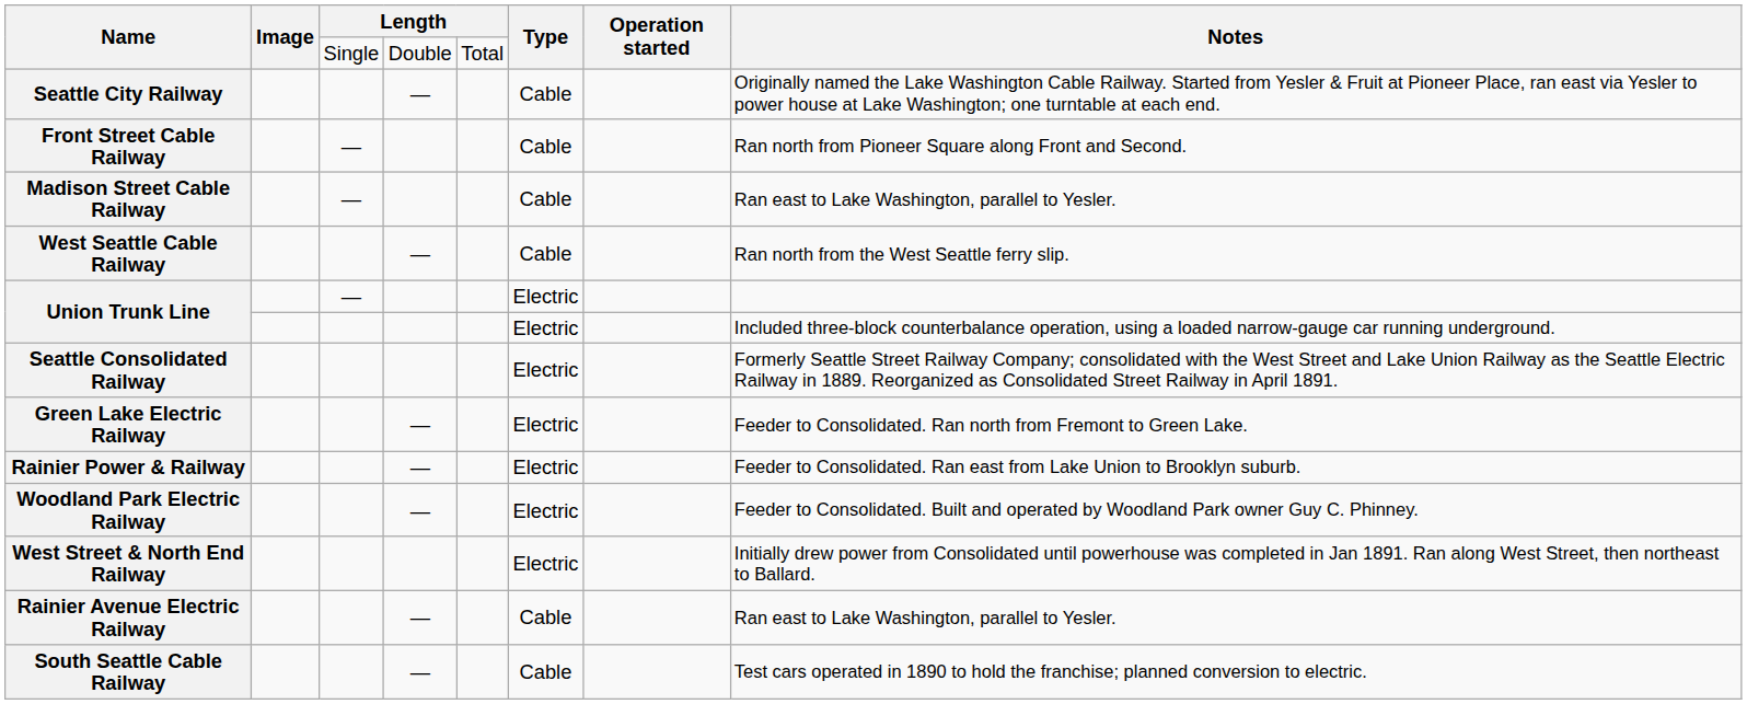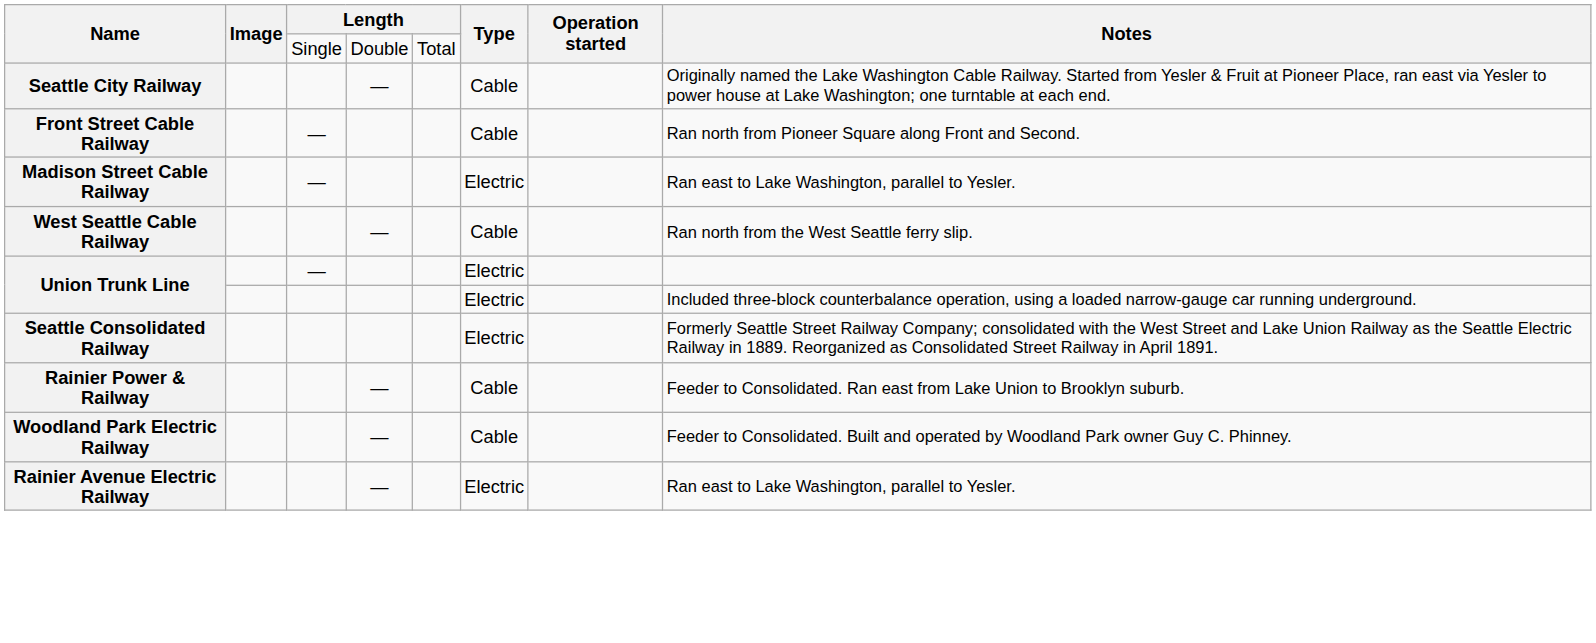 <table class="wikitable" style="font-size:90%;text-align:center;">
 <tr>
 <th rowspan=2>Name</th>
 <th rowspan=2>Image</th>
 <th colspan=3>Length</th>
 <th rowspan=2>Type</th>
 <th rowspan=2>Operation started</th>
 <th rowspan=2>Notes</th>
 </tr>
 <tr>
 <td>Single</td>
 <td>Double</td>
 <td>Total</td>
 </tr>
 <tr>
 <th>Seattle City Railway</th>
 <td></td>
 <td></td>
 <td>—</td>
 <td></td>
 <td>Cable</td>
 <td></td>
 <td style="font-size:90%;text-align:left;">Originally named the Lake Washington Cable Railway. Started from Yesler & Fruit at Pioneer Place, ran east via Yesler to power house at Lake Washington; one turntable at each end.</td>
 </tr>
 <tr>
 <th>Front Street Cable Railway</th>
 <td></td>
 <td>—</td>
 <td></td>
 <td></td>
 <td>Cable</td>
 <td></td>
 <td style="font-size:90%;text-align:left;">Ran north from Pioneer Square along Front and Second.</td>
 </tr>
 <tr>
 <th>Madison Street Cable Railway</th>
 <td></td>
 <td>—</td>
 <td></td>
 <td></td>
-<td>Cable</td>
+<td>Electric</td>
 <td></td>
 <td style="font-size:90%;text-align:left;">Ran east to Lake Washington, parallel to Yesler.</td>
 </tr>
 <tr>
 <th>West Seattle Cable Railway</th>
 <td></td>
 <td></td>
 <td>—</td>
 <td></td>
 <td>Cable</td>
 <td></td>
 <td style="font-size:90%;text-align:left;">Ran north from the West Seattle ferry slip.</td>
 </tr>
 <tr>
 <th rowspan=2>Union Trunk Line</th>
 <td></td>
 <td>—</td>
 <td></td>
 <td></td>
 <td>Electric</td>
 <td></td>
 <td style="font-size:90%;text-align:left;"></td>
 </tr>
 <tr>
 <td></td>
 <td></td>
 <td></td>
 <td></td>
 <td>Electric</td>
 <td></td>
 <td style="font-size:90%;text-align:left;">Included three-block counterbalance operation, using a loaded narrow-gauge car running underground.</td>
 </tr>
 <tr>
 <th>Seattle Consolidated Railway</th>
 <td></td>
 <td></td>
 <td></td>
 <td></td>
 <td>Electric</td>
 <td></td>
 <td style="font-size:90%;text-align:left;">Formerly Seattle Street Railway Company; consolidated with the West Street and Lake Union Railway as the Seattle Electric Railway in 1889. Reorganized as Consolidated Street Railway in April 1891.</td>
 </tr>
 <tr>
-<th>Green Lake Electric Railway</th>
-<td></td>
-<td></td>
-<td>—</td>
-<td></td>
-<td>Electric</td>
-<td></td>
-<td style="font-size:90%;text-align:left;">Feeder to Consolidated. Ran north from Fremont to Green Lake.</td>
-</tr>
-<tr>
 <th>Rainier Power & Railway</th>
 <td></td>
 <td></td>
 <td>—</td>
 <td></td>
-<td>Electric</td>
+<td>Cable</td>
 <td></td>
 <td style="font-size:90%;text-align:left;">Feeder to Consolidated. Ran east from Lake Union to Brooklyn suburb.</td>
 </tr>
 <tr>
 <th>Woodland Park Electric Railway</th>
 <td></td>
 <td></td>
 <td>—</td>
 <td></td>
-<td>Electric</td>
+<td>Cable</td>
 <td></td>
 <td style="font-size:90%;text-align:left;">Feeder to Consolidated. Built and operated by Woodland Park owner Guy C. Phinney.</td>
-</tr>
-<tr>
-<th>West Street & North End Railway</th>
-<td></td>
-<td></td>
-<td></td>
-<td></td>
-<td>Electric</td>
-<td></td>
-<td style="font-size:90%;text-align:left;">Initially drew power from Consolidated until powerhouse was completed in Jan 1891. Ran along West Street, then northeast to Ballard.</td>
 </tr>
 <tr>
 <th>Rainier Avenue Electric Railway</th>
 <td></td>
 <td></td>
 <td>—</td>
 <td></td>
-<td>Cable</td>
+<td>Electric</td>
 <td></td>
 <td style="font-size:90%;text-align:left;">Ran east to Lake Washington, parallel to Yesler.</td>
 </tr>
-<tr>
-<th>South Seattle Cable Railway</th>
-<td></td>
-<td></td>
-<td>—</td>
-<td></td>
-<td>Cable</td>
-<td></td>
-<td style="font-size:90%;text-align:left;">Test cars operated in 1890 to hold the franchise; planned conversion to electric.</td>
-</tr>
 </table>
